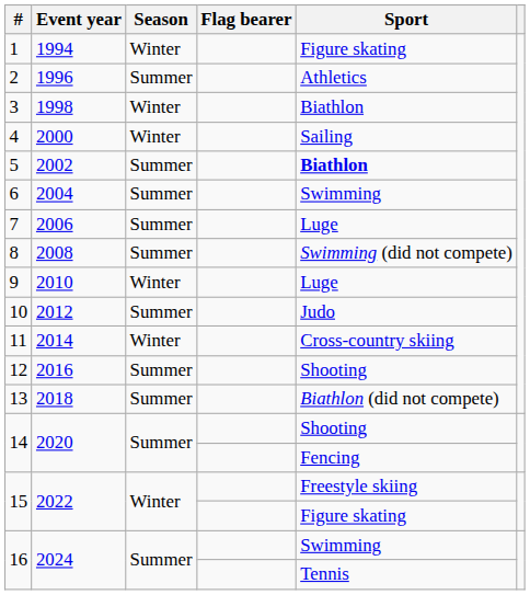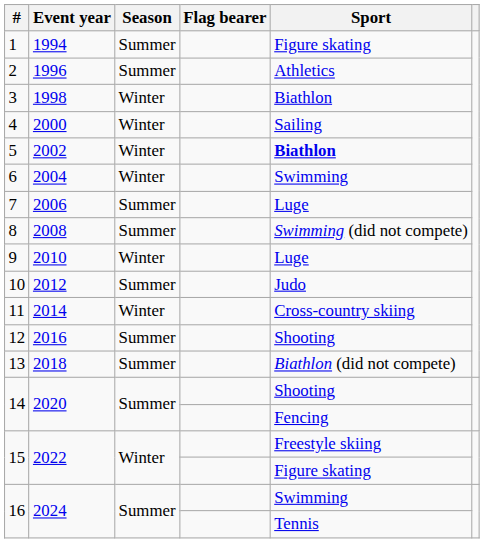 <table class="wikitable sortable">
 <tr>
 <th>#</th>
 <th>Event year</th>
 <th>Season</th>
 <th>Flag bearer</th>
 <th>Sport</th>
 <th></th>
 </tr>
 <tr>
 <td>1</td>
 <td><a href='#'>1994</a></td>
-<td>Winter</td>
+<td>Summer</td>
 <td></td>
 <td><a href='#'>Figure skating</a></td>
 <td rowspan=13></td>
 </tr>
 <tr>
 <td>2</td>
 <td><a href='#'>1996</a></td>
 <td>Summer</td>
 <td></td>
 <td><a href='#'>Athletics</a></td>
 </tr>
 <tr>
 <td>3</td>
 <td><a href='#'>1998</a></td>
 <td>Winter</td>
 <td></td>
 <td><a href='#'>Biathlon</a></td>
 </tr>
 <tr>
 <td>4</td>
 <td><a href='#'>2000</a></td>
 <td>Winter</td>
 <td></td>
 <td><a href='#'>Sailing</a></td>
 </tr>
 <tr>
 <td>5</td>
 <td><a href='#'>2002</a></td>
-<td>Summer</td>
+<td>Winter</td>
 <td></td>
 <td><strong><a href='#'>Biathlon</a></strong></td>
 </tr>
 <tr>
 <td>6</td>
 <td><a href='#'>2004</a></td>
-<td>Summer</td>
+<td>Winter</td>
 <td></td>
 <td><a href='#'>Swimming</a></td>
 </tr>
 <tr>
 <td>7</td>
 <td><a href='#'>2006</a></td>
 <td>Summer</td>
 <td></td>
 <td><a href='#'>Luge</a></td>
 </tr>
 <tr>
 <td>8</td>
 <td><a href='#'>2008</a></td>
 <td>Summer</td>
 <td></td>
 <td><em><a href='#'>Swimming</a></em> (did not compete)</td>
 </tr>
 <tr>
 <td>9</td>
 <td><a href='#'>2010</a></td>
 <td>Winter</td>
 <td></td>
 <td><a href='#'>Luge</a></td>
 </tr>
 <tr>
 <td>10</td>
 <td><a href='#'>2012</a></td>
 <td>Summer</td>
 <td></td>
 <td><a href='#'>Judo</a></td>
 </tr>
 <tr>
 <td>11</td>
 <td><a href='#'>2014</a></td>
 <td>Winter</td>
 <td></td>
 <td><a href='#'>Cross-country skiing</a></td>
 </tr>
 <tr>
 <td>12</td>
 <td><a href='#'>2016</a></td>
 <td>Summer</td>
 <td></td>
 <td><a href='#'>Shooting</a></td>
 </tr>
 <tr>
 <td>13</td>
 <td><a href='#'>2018</a></td>
 <td>Summer</td>
 <td></td>
 <td><em><a href='#'>Biathlon</a></em> (did not compete)</td>
 </tr>
 <tr>
 <td rowspan=2>14</td>
 <td rowspan=2><a href='#'>2020</a></td>
 <td rowspan=2>Summer</td>
 <td></td>
 <td><a href='#'>Shooting</a></td>
 <td rowspan=2></td>
 </tr>
 <tr>
 <td></td>
 <td><a href='#'>Fencing</a></td>
 </tr>
 <tr>
 <td rowspan=2>15</td>
 <td rowspan=2><a href='#'>2022</a></td>
 <td rowspan=2>Winter</td>
 <td></td>
 <td><a href='#'>Freestyle skiing</a></td>
 <td rowspan=2></td>
 </tr>
 <tr>
 <td></td>
 <td><a href='#'>Figure skating</a></td>
 </tr>
 <tr>
 <td rowspan=2>16</td>
 <td rowspan=2><a href='#'>2024</a></td>
 <td rowspan=2>Summer</td>
 <td></td>
 <td><a href='#'>Swimming</a></td>
 <td rowspan=2></td>
 </tr>
 <tr>
 <td></td>
 <td><a href='#'>Tennis</a></td>
 </tr>
 </table>
